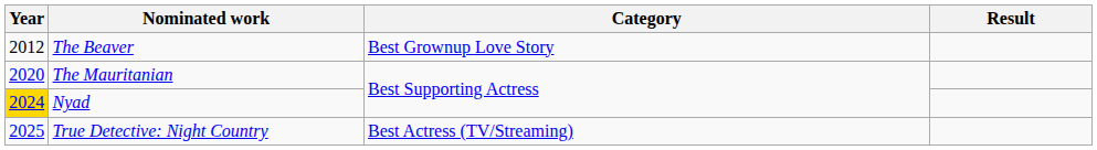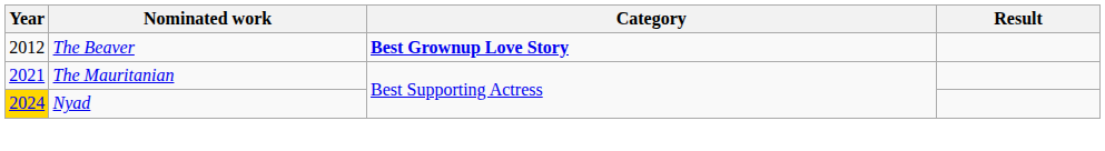 <table class=wikitable>
 <tr>
 <th width=4%>Year</th>
 <th width=29%>Nominated work</th>
 <th width=52%>Category</th>
 <th width=15%>Result</th>
 </tr>
 <tr>
 <td align=center>2012</td>
 <td><em><a href='#'>The Beaver</a></em></td>
-<td><a href='#'>Best Grownup Love Story</a></td>
+<td><strong><a href='#'>Best Grownup Love Story</a></strong></td>
 <td></td>
 </tr>
 <tr>
-<td align=center><a href='#'>2020</a></td>
+<td align=center><a href='#'>2021</a></td>
 <td><em><a href='#'>The Mauritanian</a></em></td>
 <td rowspan=2><a href='#'>Best Supporting Actress</a></td>
 <td></td>
 </tr>
 <tr>
 <td align=center style="background: gold;"><a href='#'>2024</a></td>
 <td><em><a href='#'>Nyad</a></em></td>
 <td></td>
 </tr>
-<tr>
-<td align=center><a href='#'>2025</a></td>
-<td><em><a href='#'>True Detective: Night Country</a></em></td>
-<td><a href='#'>Best Actress (TV/Streaming)</a></td>
-<td></td>
-</tr>
 </table>
